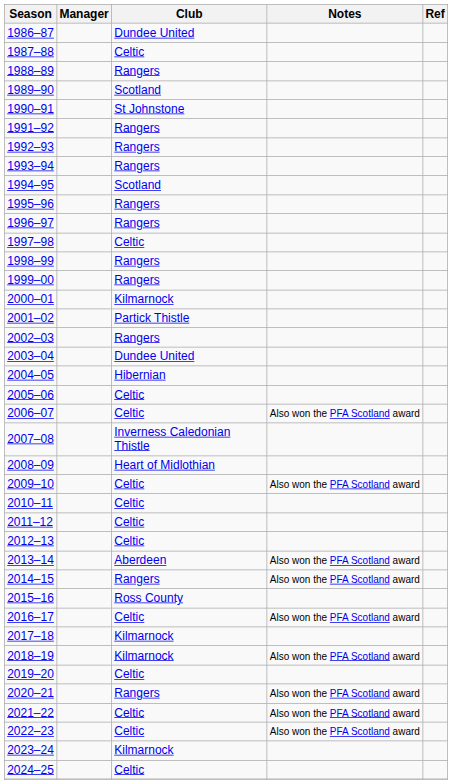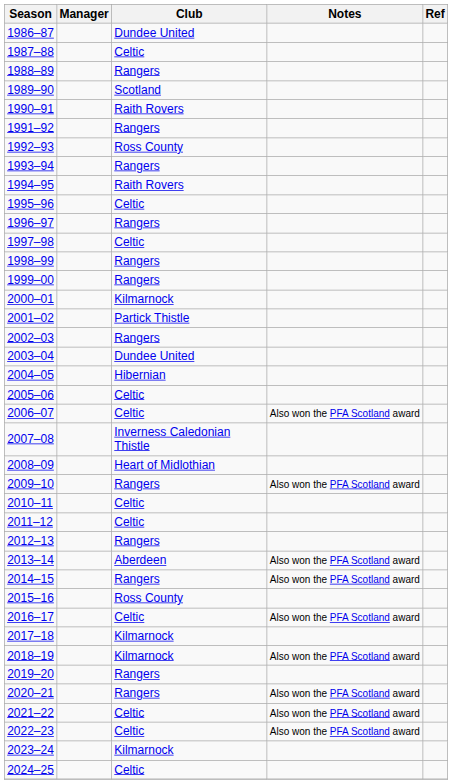 <table class="sortable wikitable" style="text-align: left;">
 <tr>
 <th>Season</th>
 <th>Manager</th>
 <th>Club</th>
 <th class="unsortable">Notes</th>
 <th class="unsortable">Ref</th>
 </tr>
 <tr>
 <td><a href='#'>1986–87</a></td>
 <td></td>
 <td><a href='#'>Dundee United</a></td>
 <td></td>
 <td></td>
 </tr>
 <tr>
 <td><a href='#'>1987–88</a></td>
 <td></td>
 <td><a href='#'>Celtic</a></td>
 <td></td>
 <td></td>
 </tr>
 <tr>
 <td><a href='#'>1988–89</a></td>
 <td></td>
 <td><a href='#'>Rangers</a></td>
 <td></td>
 <td></td>
 </tr>
 <tr>
 <td><a href='#'>1989–90</a></td>
 <td></td>
 <td><a href='#'>Scotland</a></td>
 <td></td>
 <td></td>
 </tr>
 <tr>
 <td><a href='#'>1990–91</a></td>
 <td></td>
-<td><a href='#'>St Johnstone</a></td>
+<td><a href='#'>Raith Rovers</a></td>
 <td></td>
 <td></td>
 </tr>
 <tr>
 <td><a href='#'>1991–92</a></td>
 <td></td>
 <td><a href='#'>Rangers</a></td>
 <td></td>
 <td></td>
 </tr>
 <tr>
 <td><a href='#'>1992–93</a></td>
 <td></td>
-<td><a href='#'>Rangers</a></td>
+<td><a href='#'>Ross County</a></td>
 <td></td>
 <td></td>
 </tr>
 <tr>
 <td><a href='#'>1993–94</a></td>
 <td></td>
 <td><a href='#'>Rangers</a></td>
 <td></td>
 <td></td>
 </tr>
 <tr>
 <td><a href='#'>1994–95</a></td>
 <td></td>
-<td><a href='#'>Scotland</a></td>
+<td><a href='#'>Raith Rovers</a></td>
 <td></td>
 <td></td>
 </tr>
 <tr>
 <td><a href='#'>1995–96</a></td>
 <td></td>
-<td><a href='#'>Rangers</a></td>
+<td><a href='#'>Celtic</a></td>
 <td></td>
 <td></td>
 </tr>
 <tr>
 <td><a href='#'>1996–97</a></td>
 <td></td>
 <td><a href='#'>Rangers</a></td>
 <td></td>
 <td></td>
 </tr>
 <tr>
 <td><a href='#'>1997–98</a></td>
 <td></td>
 <td><a href='#'>Celtic</a></td>
 <td></td>
 <td></td>
 </tr>
 <tr>
 <td><a href='#'>1998–99</a></td>
 <td></td>
 <td><a href='#'>Rangers</a></td>
 <td></td>
 <td></td>
 </tr>
 <tr>
 <td><a href='#'>1999–00</a></td>
 <td></td>
 <td><a href='#'>Rangers</a></td>
 <td></td>
 <td></td>
 </tr>
 <tr>
 <td><a href='#'>2000–01</a></td>
 <td></td>
 <td><a href='#'>Kilmarnock</a></td>
 <td></td>
 <td></td>
 </tr>
 <tr>
 <td><a href='#'>2001–02</a></td>
 <td></td>
 <td><a href='#'>Partick Thistle</a></td>
 <td></td>
 <td></td>
 </tr>
 <tr>
 <td><a href='#'>2002–03</a></td>
 <td></td>
 <td><a href='#'>Rangers</a></td>
 <td></td>
 <td></td>
 </tr>
 <tr>
 <td><a href='#'>2003–04</a></td>
 <td></td>
 <td><a href='#'>Dundee United</a></td>
 <td></td>
 <td></td>
 </tr>
 <tr>
 <td><a href='#'>2004–05</a></td>
 <td></td>
 <td><a href='#'>Hibernian</a></td>
 <td></td>
 <td></td>
 </tr>
 <tr>
 <td><a href='#'>2005–06</a></td>
 <td></td>
 <td><a href='#'>Celtic</a></td>
 <td></td>
 <td></td>
 </tr>
 <tr>
 <td><a href='#'>2006–07</a></td>
 <td></td>
 <td><a href='#'>Celtic</a></td>
 <td><small>Also won the <a href='#'>PFA Scotland</a> award</small></td>
 <td></td>
 </tr>
 <tr>
 <td><a href='#'>2007–08</a></td>
 <td></td>
 <td width="200px"><a href='#'>Inverness Caledonian Thistle</a></td>
 <td></td>
 <td></td>
 </tr>
 <tr>
 <td><a href='#'>2008–09</a></td>
 <td></td>
 <td><a href='#'>Heart of Midlothian</a></td>
 <td></td>
 <td></td>
 </tr>
 <tr>
 <td><a href='#'>2009–10</a></td>
 <td></td>
-<td><a href='#'>Celtic</a></td>
+<td><a href='#'>Rangers</a></td>
 <td><small>Also won the <a href='#'>PFA Scotland</a> award</small></td>
 <td></td>
 </tr>
 <tr>
 <td><a href='#'>2010–11</a></td>
 <td></td>
 <td><a href='#'>Celtic</a></td>
 <td></td>
 <td></td>
 </tr>
 <tr>
 <td><a href='#'>2011–12</a></td>
 <td></td>
 <td><a href='#'>Celtic</a></td>
 <td></td>
 <td></td>
 </tr>
 <tr>
 <td><a href='#'>2012–13</a></td>
 <td></td>
-<td><a href='#'>Celtic</a></td>
+<td><a href='#'>Rangers</a></td>
 <td></td>
 <td></td>
 </tr>
 <tr>
 <td><a href='#'>2013–14</a></td>
 <td></td>
 <td><a href='#'>Aberdeen</a></td>
 <td><small>Also won the <a href='#'>PFA Scotland</a> award</small></td>
 <td></td>
 </tr>
 <tr>
 <td><a href='#'>2014–15</a></td>
 <td></td>
 <td><a href='#'>Rangers</a></td>
 <td><small>Also won the <a href='#'>PFA Scotland</a> award</small></td>
 <td></td>
 </tr>
 <tr>
 <td><a href='#'>2015–16</a></td>
 <td></td>
 <td><a href='#'>Ross County</a></td>
 <td></td>
 <td></td>
 </tr>
 <tr>
 <td><a href='#'>2016–17</a></td>
 <td></td>
 <td><a href='#'>Celtic</a></td>
 <td><small>Also won the <a href='#'>PFA Scotland</a> award</small></td>
 <td></td>
 </tr>
 <tr>
 <td><a href='#'>2017–18</a></td>
 <td></td>
 <td><a href='#'>Kilmarnock</a></td>
 <td></td>
 <td></td>
 </tr>
 <tr>
 <td><a href='#'>2018–19</a></td>
 <td></td>
 <td><a href='#'>Kilmarnock</a></td>
 <td><small>Also won the <a href='#'>PFA Scotland</a> award</small></td>
 <td></td>
 </tr>
 <tr>
 <td><a href='#'>2019–20</a></td>
 <td></td>
-<td><a href='#'>Celtic</a></td>
+<td><a href='#'>Rangers</a></td>
 <td></td>
 <td></td>
 </tr>
 <tr>
 <td><a href='#'>2020–21</a></td>
 <td></td>
 <td><a href='#'>Rangers</a></td>
 <td><small>Also won the <a href='#'>PFA Scotland</a> award</small></td>
 <td></td>
 </tr>
 <tr>
 <td><a href='#'>2021–22</a></td>
 <td></td>
 <td><a href='#'>Celtic</a></td>
 <td><small>Also won the <a href='#'>PFA Scotland</a> award</small></td>
 <td></td>
 </tr>
 <tr>
 <td><a href='#'>2022–23</a></td>
 <td></td>
 <td><a href='#'>Celtic</a></td>
 <td><small>Also won the <a href='#'>PFA Scotland</a> award</small></td>
 <td></td>
 </tr>
 <tr>
 <td><a href='#'>2023–24</a></td>
 <td></td>
 <td><a href='#'>Kilmarnock</a></td>
 <td></td>
 <td></td>
 </tr>
 <tr>
 <td><a href='#'>2024–25</a></td>
 <td></td>
 <td><a href='#'>Celtic</a></td>
 <td></td>
 <td></td>
 </tr>
 <tr>
 </tr>
 </table>
